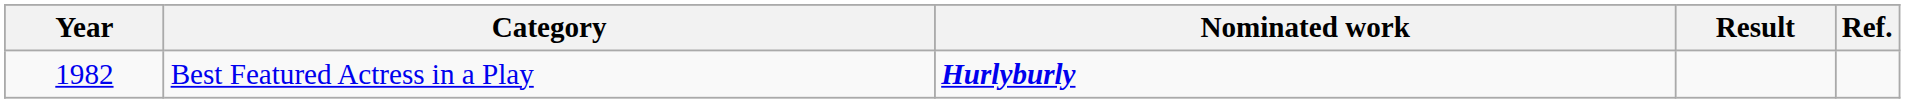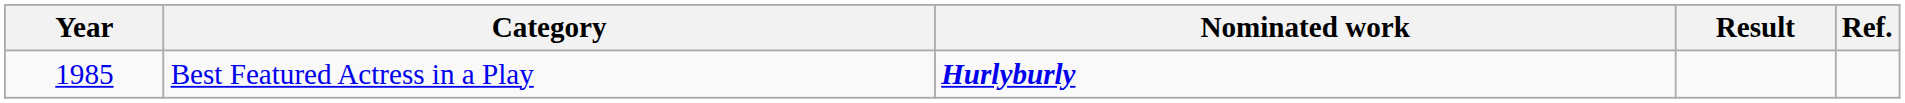 <table class=wikitable>
 <tr>
 <th scope="col" style="width:5em;">Year</th>
 <th scope="col" style="width:26em;">Category</th>
 <th scope="col" style="width:25em;">Nominated work</th>
 <th scope="col" style="width:5em;">Result</th>
 <th>Ref.</th>
 </tr>
 <tr>
-<td style="text-align:center;"><a href='#'>1982</a></td>
+<td style="text-align:center;"><a href='#'>1985</a></td>
 <td><a href='#'>Best Featured Actress in a Play</a></td>
 <td><strong><em><a href='#'>Hurlyburly</a></em></strong></td>
 <td></td>
 <td style="text-align:center;"></td>
 </tr>
 </table>
